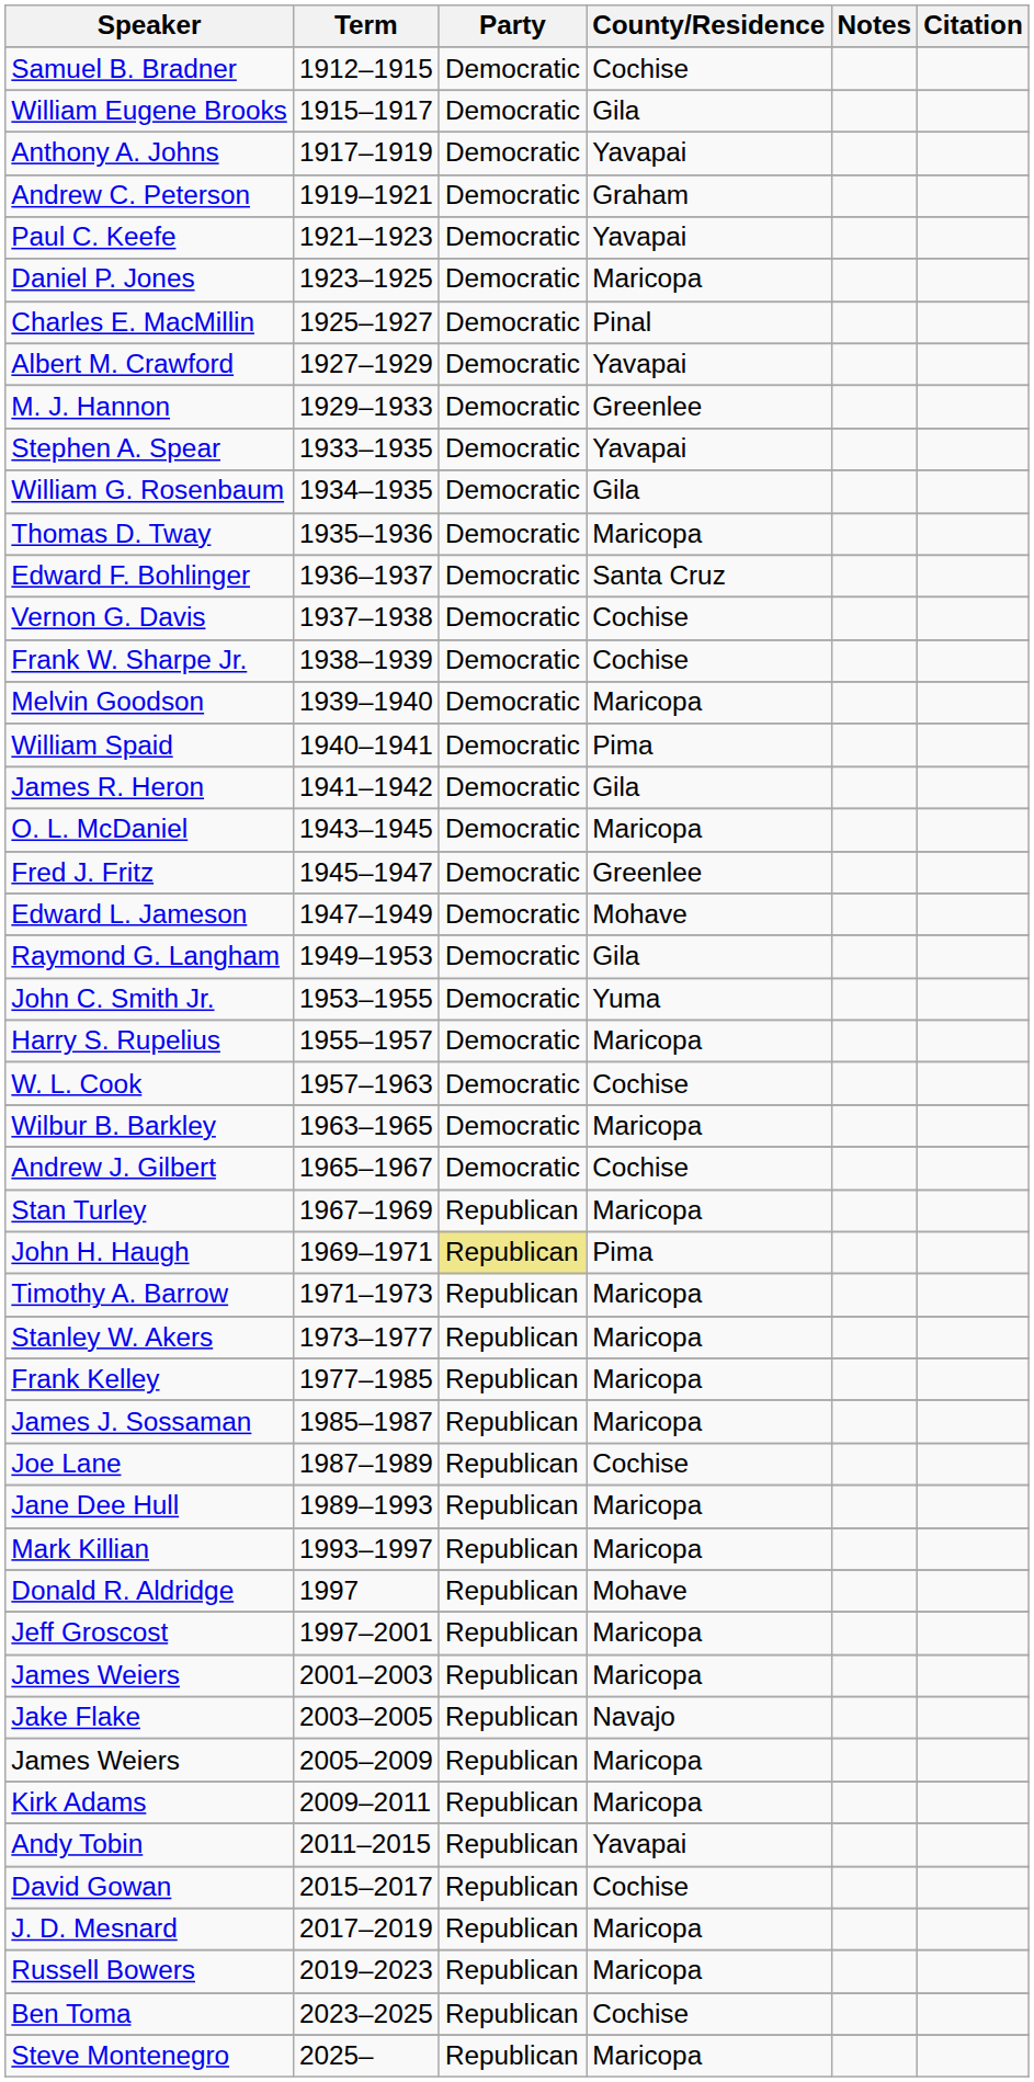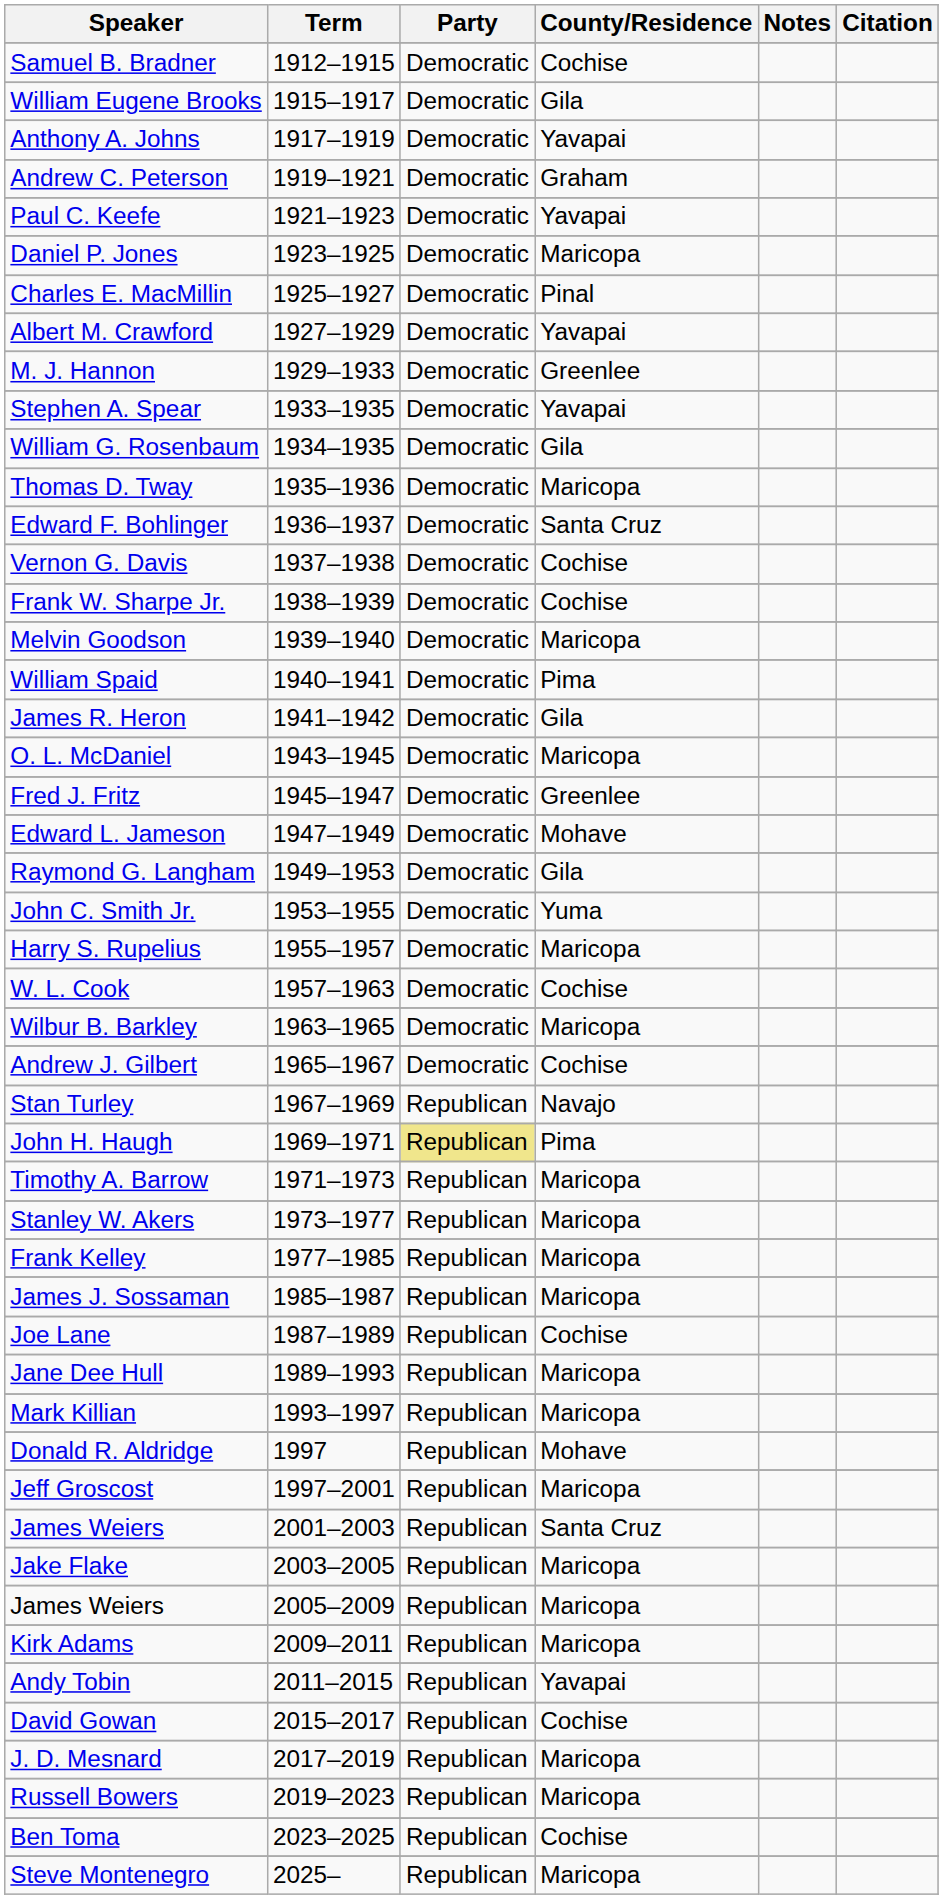 <table class="wikitable sortable">
 <tr>
 <th>Speaker</th>
 <th>Term</th>
 <th>Party</th>
 <th>County/Residence</th>
 <th>Notes</th>
 <th>Citation</th>
 </tr>
 <tr>
 </tr>
 <tr>
 <td><a href='#'>Samuel B. Bradner</a></td>
 <td>1912–1915</td>
 <td>Democratic</td>
 <td>Cochise</td>
 <td></td>
 <td></td>
 </tr>
 <tr>
 </tr>
 <tr>
 <td><a href='#'>William Eugene Brooks</a></td>
 <td>1915–1917</td>
 <td>Democratic</td>
 <td>Gila</td>
 <td></td>
 <td></td>
 </tr>
 <tr>
 </tr>
 <tr>
 <td><a href='#'>Anthony A. Johns</a></td>
 <td>1917–1919</td>
 <td>Democratic</td>
 <td>Yavapai</td>
 <td></td>
 <td></td>
 </tr>
 <tr>
 </tr>
 <tr>
 <td><a href='#'>Andrew C. Peterson</a></td>
 <td>1919–1921</td>
 <td>Democratic</td>
 <td>Graham</td>
 <td></td>
 <td></td>
 </tr>
 <tr>
 </tr>
 <tr>
 <td><a href='#'>Paul C. Keefe</a></td>
 <td>1921–1923</td>
 <td>Democratic</td>
 <td>Yavapai</td>
 <td></td>
 <td></td>
 </tr>
 <tr>
 </tr>
 <tr>
 <td><a href='#'>Daniel P. Jones</a></td>
 <td>1923–1925</td>
 <td>Democratic</td>
 <td>Maricopa</td>
 <td></td>
 <td></td>
 </tr>
 <tr>
 </tr>
 <tr>
 <td><a href='#'>Charles E. MacMillin</a></td>
 <td>1925–1927</td>
 <td>Democratic</td>
 <td>Pinal</td>
 <td></td>
 <td></td>
 </tr>
 <tr>
 </tr>
 <tr>
 <td><a href='#'>Albert M. Crawford</a></td>
 <td>1927–1929</td>
 <td>Democratic</td>
 <td>Yavapai</td>
 <td></td>
 <td></td>
 </tr>
 <tr>
 </tr>
 <tr>
 <td><a href='#'>M. J. Hannon</a></td>
 <td>1929–1933</td>
 <td>Democratic</td>
 <td>Greenlee</td>
 <td></td>
 <td></td>
 </tr>
 <tr>
 </tr>
 <tr>
 <td><a href='#'>Stephen A. Spear</a></td>
 <td>1933–1935</td>
 <td>Democratic</td>
 <td>Yavapai</td>
 <td></td>
 <td></td>
 </tr>
 <tr>
 </tr>
 <tr>
 <td><a href='#'>William G. Rosenbaum</a></td>
 <td>1934–1935</td>
 <td>Democratic</td>
 <td>Gila</td>
 <td></td>
 <td></td>
 </tr>
 <tr>
 </tr>
 <tr>
 <td><a href='#'>Thomas D. Tway</a></td>
 <td>1935–1936</td>
 <td>Democratic</td>
 <td>Maricopa</td>
 <td></td>
 <td></td>
 </tr>
 <tr>
 </tr>
 <tr>
 <td><a href='#'>Edward F. Bohlinger</a></td>
 <td>1936–1937</td>
 <td>Democratic</td>
 <td>Santa Cruz</td>
 <td></td>
 <td></td>
 </tr>
 <tr>
 </tr>
 <tr>
 <td><a href='#'>Vernon G. Davis</a></td>
 <td>1937–1938</td>
 <td>Democratic</td>
 <td>Cochise</td>
 <td></td>
 <td></td>
 </tr>
 <tr>
 </tr>
 <tr>
 <td><a href='#'>Frank W. Sharpe Jr.</a></td>
 <td>1938–1939</td>
 <td>Democratic</td>
 <td>Cochise</td>
 <td></td>
 <td></td>
 </tr>
 <tr>
 </tr>
 <tr>
 <td><a href='#'>Melvin Goodson</a></td>
 <td>1939–1940</td>
 <td>Democratic</td>
 <td>Maricopa</td>
 <td></td>
 <td></td>
 </tr>
 <tr>
 </tr>
 <tr>
 <td><a href='#'>William Spaid</a></td>
 <td>1940–1941</td>
 <td>Democratic</td>
 <td>Pima</td>
 <td></td>
 <td></td>
 </tr>
 <tr>
 </tr>
 <tr>
 <td><a href='#'>James R. Heron</a></td>
 <td>1941–1942</td>
 <td>Democratic</td>
 <td>Gila</td>
 <td></td>
 <td></td>
 </tr>
 <tr>
 </tr>
 <tr>
 <td><a href='#'>O. L. McDaniel</a></td>
 <td>1943–1945</td>
 <td>Democratic</td>
 <td>Maricopa</td>
 <td></td>
 <td></td>
 </tr>
 <tr>
 </tr>
 <tr>
 <td><a href='#'>Fred J. Fritz</a></td>
 <td>1945–1947</td>
 <td>Democratic</td>
 <td>Greenlee</td>
 <td></td>
 <td></td>
 </tr>
 <tr>
 </tr>
 <tr>
 <td><a href='#'>Edward L. Jameson</a></td>
 <td>1947–1949</td>
 <td>Democratic</td>
 <td>Mohave</td>
 <td></td>
 <td></td>
 </tr>
 <tr>
 </tr>
 <tr>
 <td><a href='#'>Raymond G. Langham</a></td>
 <td>1949–1953</td>
 <td>Democratic</td>
 <td>Gila</td>
 <td></td>
 <td></td>
 </tr>
 <tr>
 </tr>
 <tr>
 <td><a href='#'>John C. Smith Jr.</a></td>
 <td>1953–1955</td>
 <td>Democratic</td>
 <td>Yuma</td>
 <td></td>
 <td></td>
 </tr>
 <tr>
 </tr>
 <tr>
 <td><a href='#'>Harry S. Rupelius</a></td>
 <td>1955–1957</td>
 <td>Democratic</td>
 <td>Maricopa</td>
 <td></td>
 <td></td>
 </tr>
 <tr>
 </tr>
 <tr>
 <td><a href='#'>W. L. Cook</a></td>
 <td>1957–1963</td>
 <td>Democratic</td>
 <td>Cochise</td>
 <td></td>
 <td></td>
 </tr>
 <tr>
 </tr>
 <tr>
 <td><a href='#'>Wilbur B. Barkley</a></td>
 <td>1963–1965</td>
 <td>Democratic</td>
 <td>Maricopa</td>
 <td></td>
 <td></td>
 </tr>
 <tr>
 </tr>
 <tr>
 <td><a href='#'>Andrew J. Gilbert</a></td>
 <td>1965–1967</td>
 <td>Democratic</td>
 <td>Cochise</td>
 <td></td>
 <td></td>
 </tr>
 <tr>
 </tr>
 <tr>
 <td><a href='#'>Stan Turley</a></td>
 <td>1967–1969</td>
 <td>Republican</td>
-<td>Maricopa</td>
+<td>Navajo</td>
 <td></td>
 <td></td>
 </tr>
 <tr>
 </tr>
 <tr>
 <td><a href='#'>John H. Haugh</a></td>
 <td>1969–1971</td>
 <td style="background: khaki;">Republican</td>
 <td>Pima</td>
 <td></td>
 <td></td>
 </tr>
 <tr>
 </tr>
 <tr>
 <td><a href='#'>Timothy A. Barrow</a></td>
 <td>1971–1973</td>
 <td>Republican</td>
 <td>Maricopa</td>
 <td></td>
 <td></td>
 </tr>
 <tr>
 </tr>
 <tr>
 <td><a href='#'>Stanley W. Akers</a></td>
 <td>1973–1977</td>
 <td>Republican</td>
 <td>Maricopa</td>
 <td></td>
 <td></td>
 </tr>
 <tr>
 </tr>
 <tr>
 <td><a href='#'>Frank Kelley</a></td>
 <td>1977–1985</td>
 <td>Republican</td>
 <td>Maricopa</td>
 <td></td>
 <td></td>
 </tr>
 <tr>
 </tr>
 <tr>
 <td><a href='#'>James J. Sossaman</a></td>
 <td>1985–1987</td>
 <td>Republican</td>
 <td>Maricopa</td>
 <td></td>
 <td></td>
 </tr>
 <tr>
 </tr>
 <tr>
 <td><a href='#'>Joe Lane</a></td>
 <td>1987–1989</td>
 <td>Republican</td>
 <td>Cochise</td>
 <td></td>
 <td></td>
 </tr>
 <tr>
 </tr>
 <tr>
 <td><a href='#'>Jane Dee Hull</a></td>
 <td>1989–1993</td>
 <td>Republican</td>
 <td>Maricopa</td>
 <td></td>
 <td></td>
 </tr>
 <tr>
 </tr>
 <tr>
 <td><a href='#'>Mark Killian</a></td>
 <td>1993–1997</td>
 <td>Republican</td>
 <td>Maricopa</td>
 <td></td>
 <td></td>
 </tr>
 <tr>
 </tr>
 <tr>
 <td><a href='#'>Donald R. Aldridge</a></td>
 <td>1997</td>
 <td>Republican</td>
 <td>Mohave</td>
 <td></td>
 <td></td>
 </tr>
 <tr>
 </tr>
 <tr>
 <td><a href='#'>Jeff Groscost</a></td>
 <td>1997–2001</td>
 <td>Republican</td>
 <td>Maricopa</td>
 <td></td>
 <td></td>
 </tr>
 <tr>
 </tr>
 <tr>
 <td><a href='#'>James Weiers</a></td>
 <td>2001–2003</td>
 <td>Republican</td>
-<td>Maricopa</td>
+<td>Santa Cruz</td>
 <td></td>
 <td></td>
 </tr>
 <tr>
 </tr>
 <tr>
 <td><a href='#'>Jake Flake</a></td>
 <td>2003–2005</td>
 <td>Republican</td>
-<td>Navajo</td>
+<td>Maricopa</td>
 <td></td>
 <td></td>
 </tr>
 <tr>
 </tr>
 <tr>
 <td>James Weiers</td>
 <td>2005–2009</td>
 <td>Republican</td>
 <td>Maricopa</td>
 <td></td>
 <td></td>
 </tr>
 <tr>
 </tr>
 <tr>
 <td><a href='#'>Kirk Adams</a></td>
 <td>2009–2011</td>
 <td>Republican</td>
 <td>Maricopa</td>
 <td></td>
 <td></td>
 </tr>
 <tr>
 </tr>
 <tr>
 <td><a href='#'>Andy Tobin</a></td>
 <td>2011–2015</td>
 <td>Republican</td>
 <td>Yavapai</td>
 <td></td>
 <td></td>
 </tr>
 <tr>
 </tr>
 <tr>
 <td><a href='#'>David Gowan</a></td>
 <td>2015–2017</td>
 <td>Republican</td>
 <td>Cochise</td>
 <td></td>
 <td></td>
 </tr>
 <tr>
 </tr>
 <tr>
 <td><a href='#'>J. D. Mesnard</a></td>
 <td>2017–2019</td>
 <td>Republican</td>
 <td>Maricopa</td>
 <td></td>
 <td></td>
 </tr>
 <tr>
 </tr>
 <tr>
 <td><a href='#'>Russell Bowers</a></td>
 <td>2019–2023</td>
 <td>Republican</td>
 <td>Maricopa</td>
 <td></td>
 <td></td>
 </tr>
 <tr>
 </tr>
 <tr>
 <td><a href='#'>Ben Toma</a></td>
 <td>2023–2025</td>
 <td>Republican</td>
 <td>Cochise</td>
 <td></td>
 <td></td>
 </tr>
 <tr>
 </tr>
 <tr>
 <td><a href='#'>Steve Montenegro</a></td>
 <td>2025–</td>
 <td>Republican</td>
 <td>Maricopa</td>
 <td></td>
 <td></td>
 </tr>
 </table>
